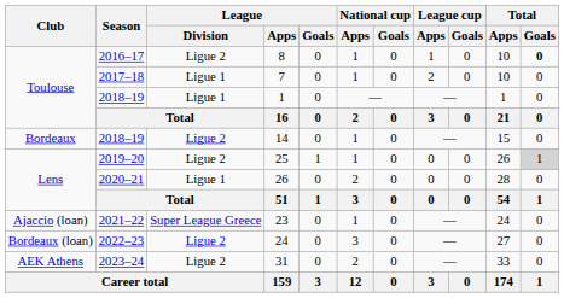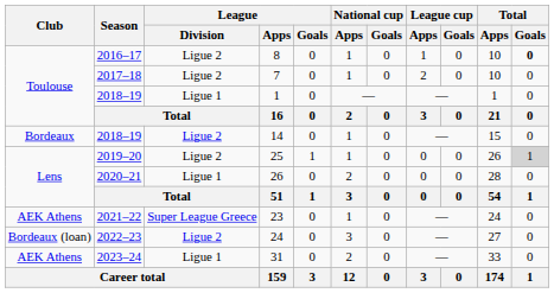 <table class="wikitable" style="text-align:center">
 <tr>
 <th rowspan="2">Club</th>
 <th rowspan="2">Season</th>
 <th colspan="3">League</th>
 <th colspan="2">National cup</th>
 <th colspan="2">League cup</th>
 <th colspan="2">Total</th>
 </tr>
 <tr>
 <th>Division</th>
 <th>Apps</th>
 <th>Goals</th>
 <th>Apps</th>
 <th>Goals</th>
 <th>Apps</th>
 <th>Goals</th>
 <th>Apps</th>
 <th>Goals</th>
 </tr>
 <tr>
 <td rowspan="4"><a href='#'>Toulouse</a></td>
 <td><a href='#'>2016–17</a></td>
 <td>Ligue 2</td>
 <td>8</td>
 <td>0</td>
 <td>1</td>
 <td>0</td>
 <td>1</td>
 <td>0</td>
 <td>10</td>
 <td><strong>0</strong></td>
 </tr>
 <tr>
 <td><a href='#'>2017–18</a></td>
-<td>Ligue 1</td>
+<td>Ligue 2</td>
 <td>7</td>
 <td>0</td>
 <td>1</td>
 <td>0</td>
 <td>2</td>
 <td>0</td>
 <td>10</td>
 <td>0</td>
 </tr>
 <tr>
 <td><a href='#'>2018–19</a></td>
 <td>Ligue 1</td>
 <td>1</td>
 <td>0</td>
 <td colspan="2">—</td>
 <td colspan="2">—</td>
 <td>1</td>
 <td>0</td>
 </tr>
 <tr>
 <th colspan="2">Total</th>
 <th>16</th>
 <th>0</th>
 <th>2</th>
 <th>0</th>
 <th>3</th>
 <th>0</th>
 <th>21</th>
 <th>0</th>
 </tr>
 <tr>
 <td><a href='#'>Bordeaux</a></td>
 <td><a href='#'>2018–19</a></td>
 <td><a href='#'>Ligue 2</a></td>
 <td>14</td>
 <td>0</td>
 <td>1</td>
 <td>0</td>
 <td colspan="2">—</td>
 <td>15</td>
 <td>0</td>
 </tr>
 <tr>
 <td rowspan="3"><a href='#'>Lens</a></td>
 <td><a href='#'>2019–20</a></td>
 <td>Ligue 2</td>
 <td>25</td>
 <td>1</td>
 <td>1</td>
 <td>0</td>
 <td>0</td>
 <td>0</td>
 <td>26</td>
 <td style="background: lightgrey;">1</td>
 </tr>
 <tr>
 <td><a href='#'>2020–21</a></td>
 <td>Ligue 1</td>
 <td>26</td>
 <td>0</td>
 <td>2</td>
 <td>0</td>
 <td>0</td>
 <td>0</td>
 <td>28</td>
 <td>0</td>
 </tr>
 <tr>
 <th colspan="2">Total</th>
 <th>51</th>
 <th>1</th>
 <th>3</th>
 <th>0</th>
 <th>0</th>
 <th>0</th>
 <th>54</th>
 <th>1</th>
 </tr>
 <tr>
-<td><a href='#'>Ajaccio</a> (loan)</td>
+<td><a href='#'>AEK Athens</a></td>
 <td><a href='#'>2021–22</a></td>
 <td><a href='#'>Super League Greece</a></td>
 <td>23</td>
 <td>0</td>
 <td>1</td>
 <td>0</td>
 <td colspan="2">—</td>
 <td>24</td>
 <td>0</td>
 </tr>
 <tr>
 <td><a href='#'>Bordeaux</a> (loan)</td>
 <td><a href='#'>2022–23</a></td>
 <td><a href='#'>Ligue 2</a></td>
 <td>24</td>
 <td>0</td>
 <td>3</td>
 <td>0</td>
 <td colspan="2">—</td>
 <td>27</td>
 <td>0</td>
 </tr>
 <tr>
 <td><a href='#'>AEK Athens</a></td>
 <td><a href='#'>2023–24</a></td>
-<td>Ligue 2</td>
+<td>Ligue 1</td>
 <td>31</td>
 <td>0</td>
 <td>2</td>
 <td>0</td>
 <td colspan="2">—</td>
 <td>33</td>
 <td>0</td>
 </tr>
 <tr>
 <th colspan="3">Career total</th>
 <th>159</th>
 <th>3</th>
 <th>12</th>
 <th>0</th>
 <th>3</th>
 <th>0</th>
 <th>174</th>
 <th>1</th>
 </tr>
 </table>
